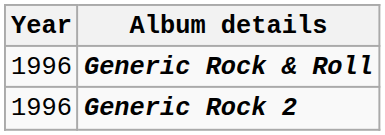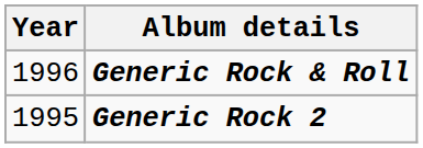 <table class="wikitable">
 <tr>
 <th>Year</th>
 <th>Album details</th>
 </tr>
 <tr>
 <td>1996</td>
 <td><strong><em>Generic Rock & Roll</em></strong></td>
 </tr>
 <tr>
-<td>1996</td>
+<td>1995</td>
 <td><strong><em>Generic Rock 2</em></strong></td>
 </tr>
 </table>
